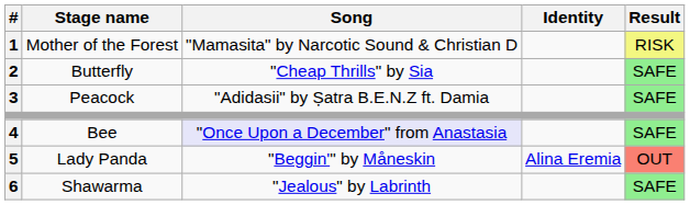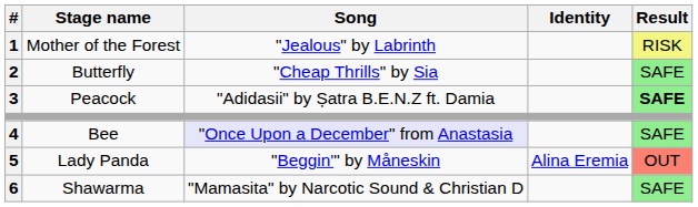 <table class="wikitable plainrowheaders" style="text-align: center;">
 <tr>
 <th>#</th>
 <th>Stage name</th>
 <th>Song</th>
 <th>Identity</th>
 <th>Result</th>
 </tr>
 <tr>
 <th>1</th>
 <td>Mother of the Forest</td>
-<td>"Mamasita" by Narcotic Sound & Christian D</td>
+<td>"<a href='#'>Jealous</a>" by <a href='#'>Labrinth</a></td>
 <td></td>
 <td bgcolor="#F3F781">RISK</td>
 </tr>
 <tr>
 <th>2</th>
 <td>Butterfly</td>
 <td>"<a href='#'>Cheap Thrills</a>" by <a href='#'>Sia</a></td>
 <td></td>
 <td bgcolor=lightgreen>SAFE</td>
 </tr>
 <tr>
 <th>3</th>
 <td>Peacock</td>
 <td>"Adidasii" by Șatra B.E.N.Z ft. Damia</td>
 <td></td>
-<td bgcolor=lightgreen>SAFE</td>
+<td bgcolor=lightgreen><strong>SAFE</strong></td>
 </tr>
 <tr>
 <td colspan="5" style="background:darkgray"></td>
 </tr>
 <tr>
 <th>4</th>
 <td>Bee</td>
 <td style="background: lavender;">"<a href='#'>Once Upon a December</a>" from <a href='#'>Anastasia</a></td>
 <td></td>
 <td bgcolor=lightgreen>SAFE</td>
 </tr>
 <tr>
 <th>5</th>
 <td>Lady Panda</td>
 <td>"<a href='#'>Beggin'</a>" by <a href='#'>Måneskin</a></td>
 <td><a href='#'>Alina Eremia</a></td>
 <td bgcolor=salmon>OUT</td>
 </tr>
 <tr>
 <th>6</th>
 <td>Shawarma</td>
-<td>"<a href='#'>Jealous</a>" by <a href='#'>Labrinth</a></td>
+<td>"Mamasita" by Narcotic Sound & Christian D</td>
 <td></td>
 <td bgcolor=lightgreen>SAFE</td>
 </tr>
 </table>
